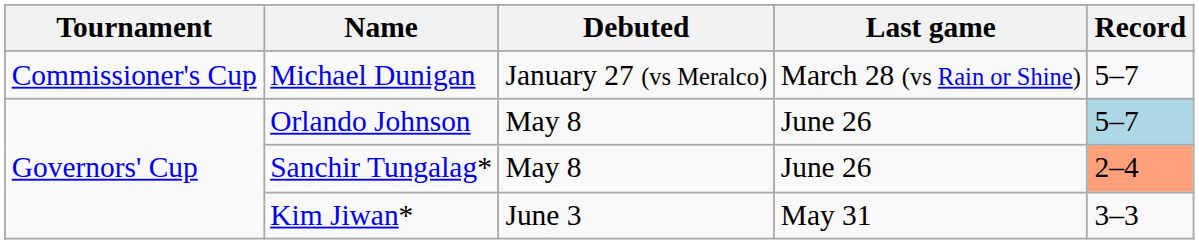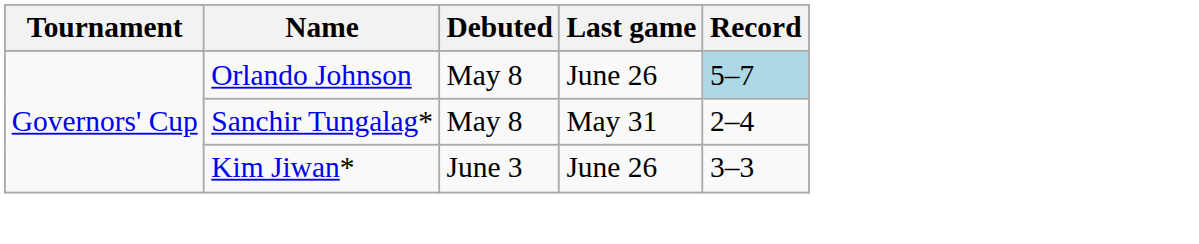 <table class="wikitable">
 <tr>
 <th>Tournament</th>
 <th>Name</th>
 <th>Debuted</th>
 <th>Last game</th>
 <th>Record</th>
-</tr>
-<tr>
-<td><a href='#'>Commissioner's Cup</a></td>
-<td><a href='#'>Michael Dunigan</a></td>
-<td>January 27 <small>(vs Meralco)</small></td>
-<td>March 28 <small>(vs <a href='#'>Rain or Shine</a>)</small></td>
-<td>5–7</td>
 </tr>
 <tr>
 <td rowspan=3><a href='#'>Governors' Cup</a></td>
 <td><a href='#'>Orlando Johnson</a></td>
 <td>May 8 </td>
 <td>June 26 </td>
 <td style="background: lightblue;">5–7</td>
 </tr>
 <tr>
 <td> <a href='#'>Sanchir Tungalag</a>*</td>
 <td>May 8 </td>
-<td>June 26 </td>
-<td style="background: lightsalmon;">2–4</td>
+<td>May 31 </td>
+<td>2–4</td>
 </tr>
 <tr>
 <td> <a href='#'>Kim Jiwan</a>*</td>
 <td>June 3 </td>
-<td>May 31 </td>
+<td>June 26 </td>
 <td>3–3</td>
 </tr>
 </table>
